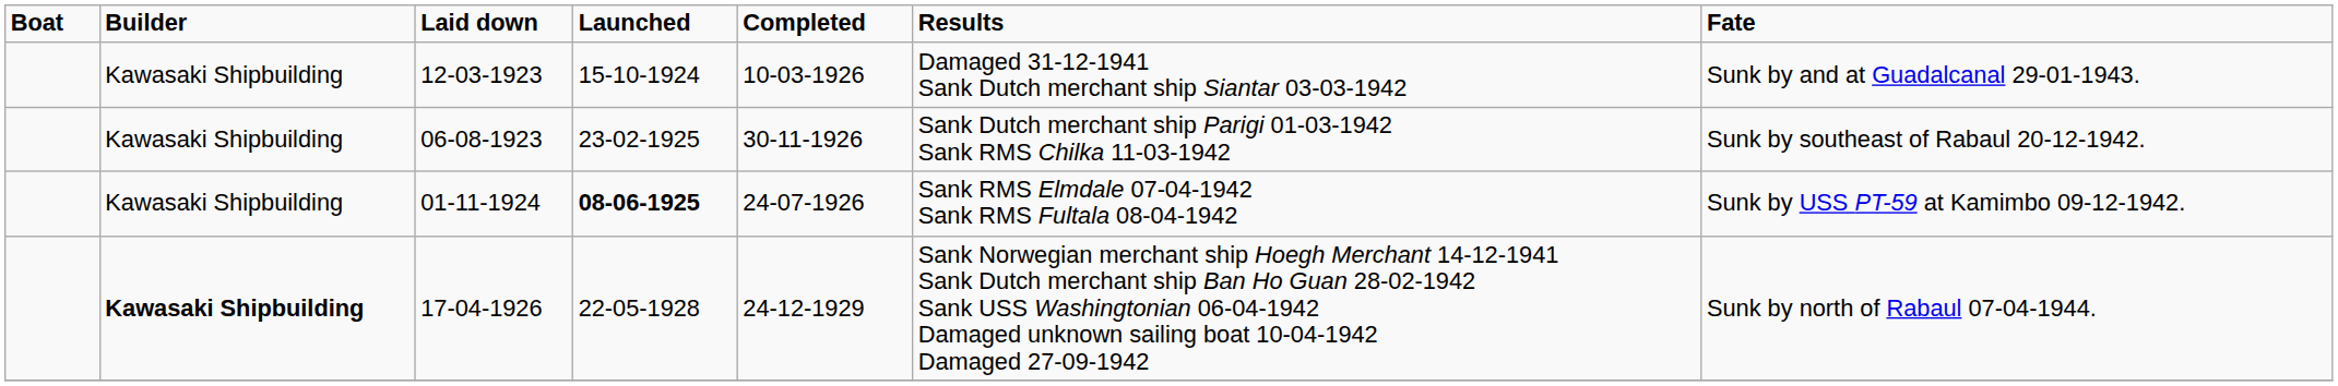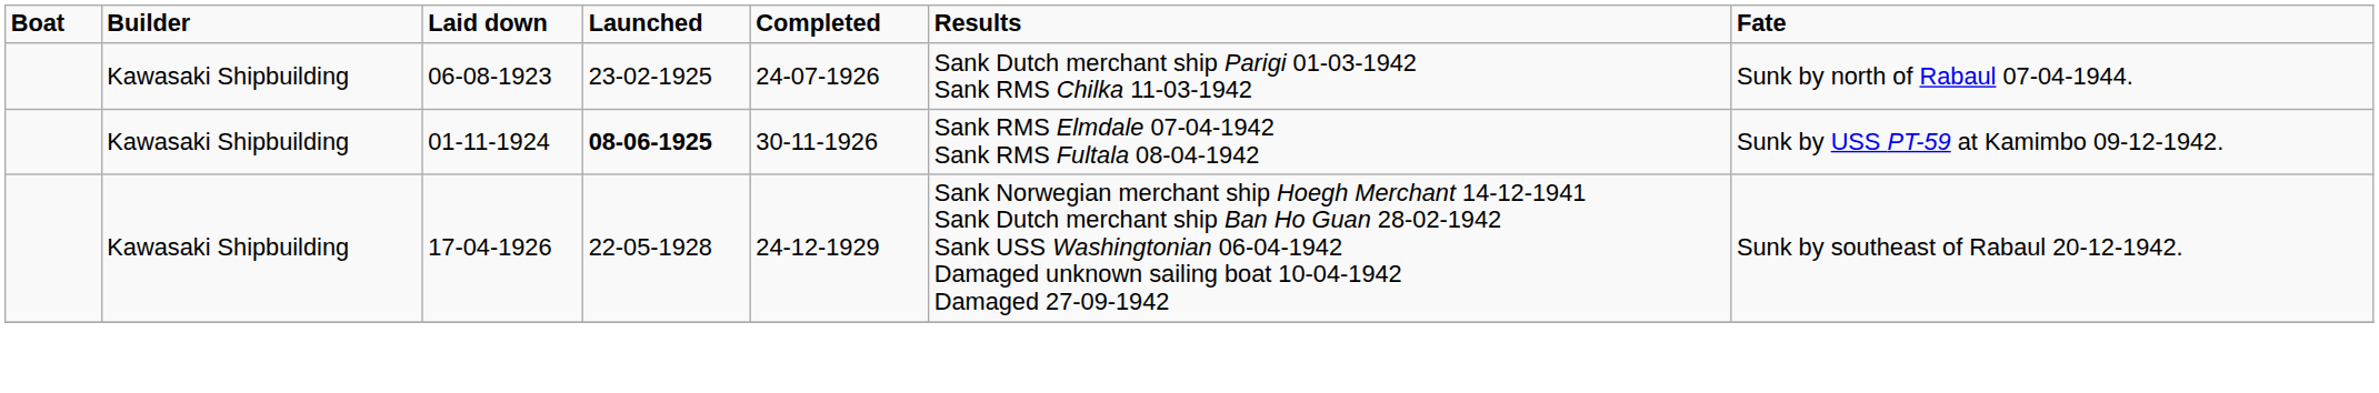 <table class="wikitable">
 <tr>
 <td width="3%"><strong>Boat</strong></td>
 <td width="10%"><strong>Builder</strong></td>
 <td width="5%"><strong>Laid down</strong></td>
 <td width="5%"><strong>Launched</strong></td>
 <td width="5%"><strong>Completed</strong></td>
 <td width="25%"><strong>Results</strong></td>
 <td width="20%"><strong>Fate</strong></td>
 </tr>
 <tr>
-<td> </td>
-<td>Kawasaki Shipbuilding</td>
-<td>12-03-1923</td>
-<td>15-10-1924</td>
-<td>10-03-1926</td>
-<td>Damaged  31-12-1941<br>Sank Dutch merchant ship <em>Siantar</em> 03-03-1942</td>
-<td>Sunk by  and  at <a href='#'>Guadalcanal</a> 29-01-1943.</td>
-</tr>
-<tr>
 <td></td>
 <td>Kawasaki Shipbuilding</td>
 <td>06-08-1923</td>
 <td>23-02-1925</td>
-<td>30-11-1926</td>
+<td>24-07-1926</td>
 <td>Sank Dutch merchant ship <em>Parigi</em> 01-03-1942<br>Sank RMS <em>Chilka</em> 11-03-1942</td>
-<td>Sunk by  southeast of Rabaul  20-12-1942.</td>
+<td>Sunk by  north of <a href='#'>Rabaul</a>  07-04-1944.</td>
 </tr>
 <tr>
 <td></td>
 <td>Kawasaki Shipbuilding</td>
 <td>01-11-1924</td>
 <td><strong>08-06-1925</strong></td>
-<td>24-07-1926</td>
+<td>30-11-1926</td>
 <td>Sank RMS <em>Elmdale</em> 07-04-1942<br>Sank RMS <em>Fultala</em> 08-04-1942</td>
 <td>Sunk by <a href='#'>USS <em>PT-59</em></a> at Kamimbo 09-12-1942.</td>
 </tr>
 <tr>
 <td></td>
-<td><strong>Kawasaki Shipbuilding</strong></td>
+<td>Kawasaki Shipbuilding</td>
 <td>17-04-1926</td>
 <td>22-05-1928</td>
 <td>24-12-1929</td>
 <td>Sank Norwegian merchant ship <em>Hoegh Merchant</em> 14-12-1941<br>Sank Dutch merchant ship <em>Ban Ho Guan</em> 28-02-1942<br>Sank USS <em>Washingtonian</em> 06-04-1942<br>Damaged unknown sailing boat 10-04-1942<br>Damaged  27-09-1942</td>
-<td>Sunk by  north of <a href='#'>Rabaul</a>  07-04-1944.</td>
+<td>Sunk by  southeast of Rabaul  20-12-1942.</td>
 </tr>
 <tr>
 </tr>
 </table>
